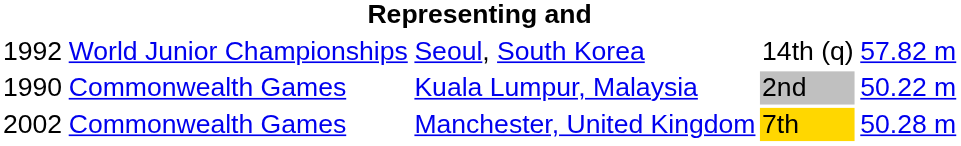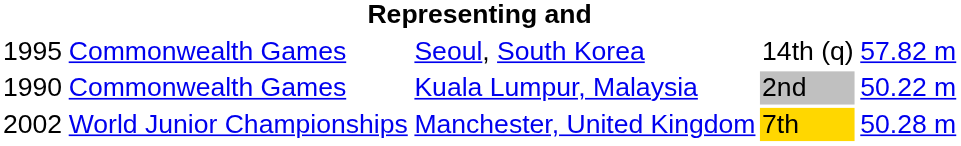 <table>
 <tr>
 <th colspan="5">Representing  and </th>
 </tr>
 <tr>
-<td>1992</td>
-<td><a href='#'>World Junior Championships</a></td>
+<td>1995</td>
+<td><a href='#'>Commonwealth Games</a></td>
 <td><a href='#'>Seoul</a>, <a href='#'>South Korea</a></td>
 <td>14th (q)</td>
 <td><a href='#'>57.82 m</a></td>
 </tr>
 <tr>
 <td>1990</td>
 <td><a href='#'>Commonwealth Games</a></td>
 <td><a href='#'>Kuala Lumpur, Malaysia</a></td>
 <td bgcolor="silver">2nd</td>
 <td><a href='#'>50.22 m</a></td>
 </tr>
 <tr>
 <td>2002</td>
-<td><a href='#'>Commonwealth Games</a></td>
+<td><a href='#'>World Junior Championships</a></td>
 <td><a href='#'>Manchester, United Kingdom</a></td>
 <td style="background: gold;">7th</td>
 <td><a href='#'>50.28 m</a></td>
 </tr>
 </table>
